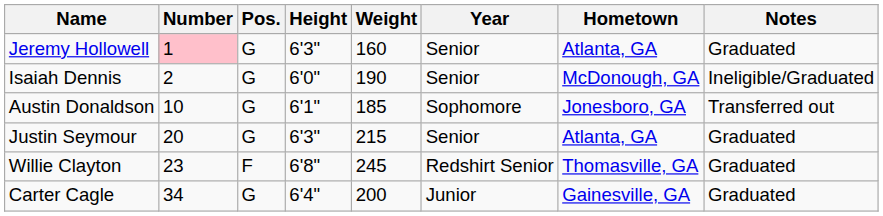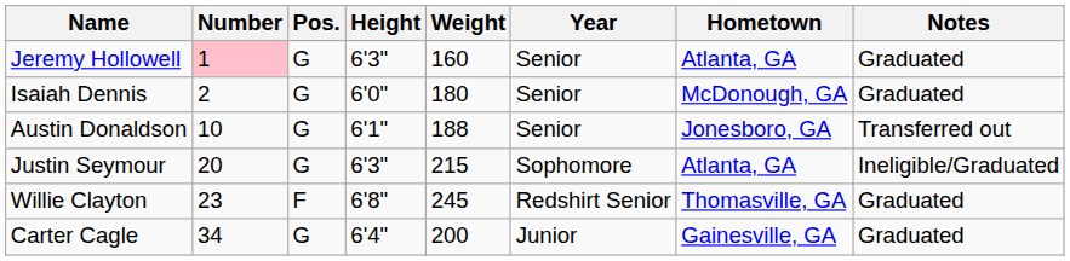 <table class="wikitable sortable" border="1">
 <tr>
 <th>Name</th>
 <th>Number</th>
 <th>Pos.</th>
 <th>Height</th>
 <th>Weight</th>
 <th>Year</th>
 <th>Hometown</th>
 <th class="unsortable">Notes</th>
 </tr>
 <tr>
 <td><a href='#'>Jeremy Hollowell</a></td>
 <td style="background: pink;">1</td>
 <td>G</td>
 <td>6'3"</td>
 <td>160</td>
 <td>Senior</td>
 <td><a href='#'>Atlanta, GA</a></td>
 <td>Graduated</td>
 </tr>
 <tr>
 <td>Isaiah Dennis</td>
 <td>2</td>
 <td>G</td>
 <td>6'0"</td>
-<td>190</td>
+<td>180</td>
 <td>Senior</td>
 <td><a href='#'>McDonough, GA</a></td>
-<td>Ineligible/Graduated</td>
+<td>Graduated</td>
 </tr>
 <tr>
 <td>Austin Donaldson</td>
 <td>10</td>
 <td>G</td>
 <td>6'1"</td>
-<td>185</td>
-<td>Sophomore</td>
+<td>188</td>
+<td>Senior</td>
 <td><a href='#'>Jonesboro, GA</a></td>
 <td>Transferred out</td>
 </tr>
 <tr>
 <td>Justin Seymour</td>
 <td>20</td>
 <td>G</td>
 <td>6'3"</td>
 <td>215</td>
-<td>Senior</td>
+<td>Sophomore</td>
 <td><a href='#'>Atlanta, GA</a></td>
-<td>Graduated</td>
+<td>Ineligible/Graduated</td>
 </tr>
 <tr>
 <td>Willie Clayton</td>
 <td>23</td>
 <td>F</td>
 <td>6'8"</td>
 <td>245</td>
 <td>Redshirt Senior</td>
 <td><a href='#'>Thomasville, GA</a></td>
 <td>Graduated</td>
 </tr>
 <tr>
 <td>Carter Cagle</td>
 <td>34</td>
 <td>G</td>
 <td>6'4"</td>
 <td>200</td>
 <td>Junior</td>
 <td><a href='#'>Gainesville, GA</a></td>
 <td>Graduated</td>
 </tr>
 </table>
